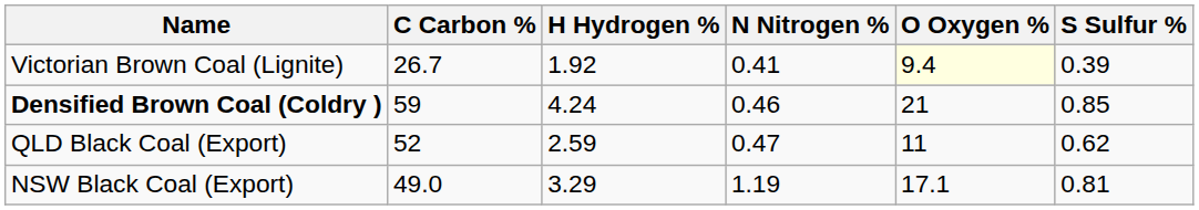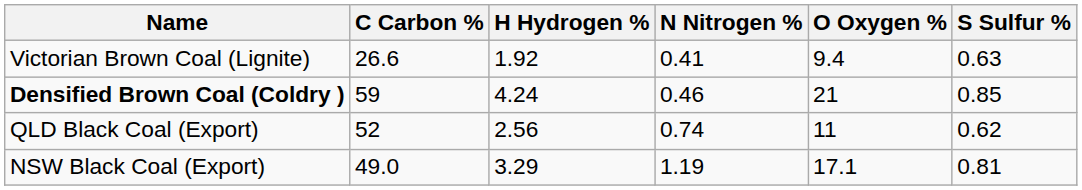 <table class="wikitable">
 <tr>
 <th>Name</th>
 <th>C Carbon %</th>
 <th>H Hydrogen  %</th>
 <th>N Nitrogen %</th>
 <th>O Oxygen %</th>
 <th>S Sulfur %</th>
 </tr>
 <tr>
 <td>Victorian Brown Coal (Lignite)</td>
-<td>26.7</td>
+<td>26.6</td>
 <td>1.92</td>
 <td>0.41</td>
-<td style="background: lightyellow;">9.4</td>
-<td>0.39</td>
+<td>9.4</td>
+<td>0.63</td>
 </tr>
 <tr>
 <td><strong>Densified Brown Coal (Coldry )</strong></td>
 <td>59</td>
 <td>4.24</td>
 <td>0.46</td>
 <td>21</td>
 <td>0.85</td>
 </tr>
 <tr>
 <td>QLD Black Coal (Export)</td>
 <td>52</td>
-<td>2.59</td>
-<td>0.47</td>
+<td>2.56</td>
+<td>0.74</td>
 <td>11</td>
 <td>0.62</td>
 </tr>
 <tr>
 <td>NSW Black Coal (Export)</td>
 <td>49.0</td>
 <td>3.29</td>
 <td>1.19</td>
 <td>17.1</td>
 <td>0.81</td>
 </tr>
 </table>
